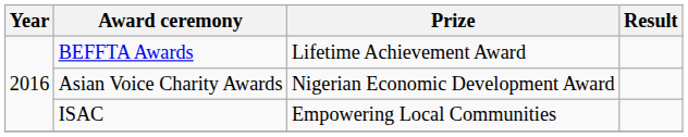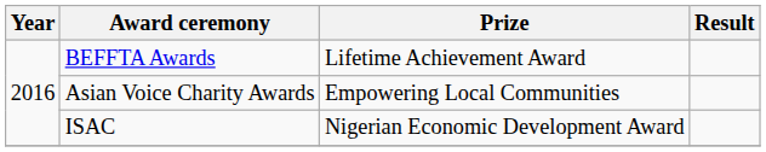 <table class ="wikitable">
 <tr>
 <th>Year</th>
 <th>Award ceremony</th>
 <th>Prize</th>
 <th>Result</th>
 </tr>
 <tr>
 <td rowspan="3">2016</td>
 <td><a href='#'>BEFFTA Awards</a></td>
 <td>Lifetime Achievement Award</td>
 <td></td>
 </tr>
 <tr>
 <td>Asian Voice Charity Awards</td>
-<td>Nigerian Economic Development Award</td>
+<td>Empowering Local Communities</td>
 <td></td>
 </tr>
 <tr>
 <td>ISAC</td>
-<td>Empowering Local Communities</td>
+<td>Nigerian Economic Development Award</td>
 <td></td>
 </tr>
 <tr>
 </tr>
 </table>
